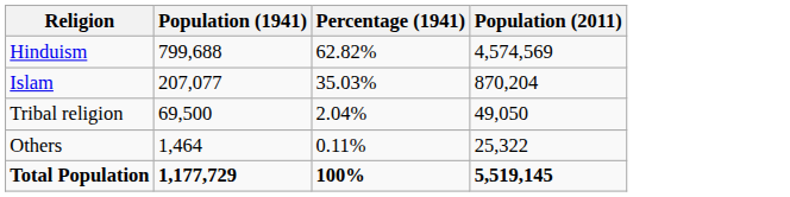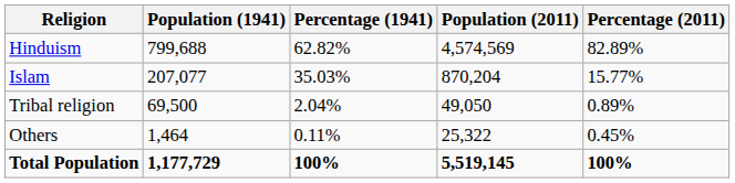 <table class="wikitable sortable">
 <tr>
 <th>Religion</th>
 <th>Population (1941)</th>
 <th>Percentage (1941)</th>
 <th>Population (2011)</th>
+<th>Percentage (2011)</th>
 </tr>
 <tr>
 <td><a href='#'>Hinduism</a> </td>
 <td>799,688</td>
 <td>62.82%</td>
 <td>4,574,569</td>
+<td>82.89%</td>
 </tr>
 <tr>
 <td><a href='#'>Islam</a> </td>
 <td>207,077</td>
 <td>35.03%</td>
 <td>870,204</td>
+<td>15.77%</td>
 </tr>
 <tr>
 <td>Tribal religion</td>
 <td>69,500</td>
 <td>2.04%</td>
 <td>49,050</td>
+<td>0.89%</td>
 </tr>
 <tr>
 <td>Others</td>
 <td>1,464</td>
 <td>0.11%</td>
 <td>25,322</td>
+<td>0.45%</td>
 </tr>
 <tr>
 <td><strong>Total Population</strong></td>
 <td><strong>1,177,729</strong></td>
 <td><strong>100%</strong></td>
 <td><strong>5,519,145</strong></td>
+<td><strong>100%</strong></td>
 </tr>
 </table>
